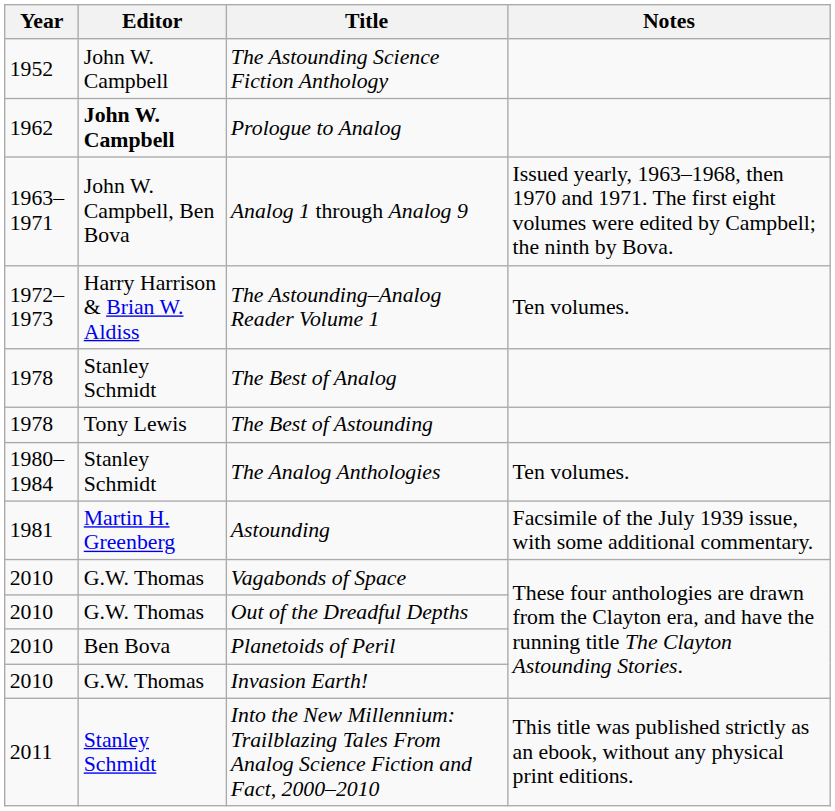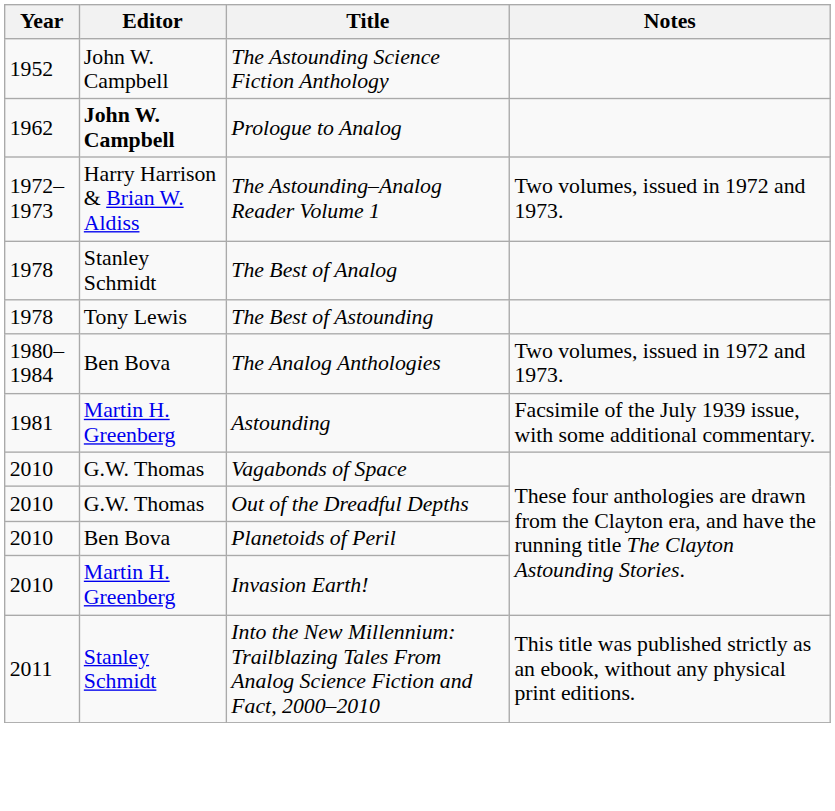 <table class="wikitable">
 <tr>
 <th>Year</th>
 <th>Editor</th>
 <th>Title</th>
 <th>Notes</th>
 </tr>
 <tr>
 <td>1952</td>
 <td>John W. Campbell</td>
 <td><em>The Astounding Science Fiction Anthology</em></td>
 <td></td>
 </tr>
 <tr>
 <td>1962</td>
 <td><strong>John W. Campbell</strong></td>
 <td><em>Prologue to Analog</em></td>
 <td></td>
 </tr>
 <tr>
-<td>1963–1971</td>
-<td>John W. Campbell, Ben Bova</td>
-<td><em>Analog 1</em> through <em>Analog 9</em></td>
-<td>Issued yearly, 1963–1968, then 1970 and 1971.  The first eight volumes were edited by Campbell; the ninth by Bova.</td>
-</tr>
-<tr>
 <td>1972–1973</td>
 <td>Harry Harrison & <a href='#'>Brian W. Aldiss</a></td>
 <td><em>The Astounding–Analog Reader Volume 1</em></td>
-<td>Ten volumes.</td>
+<td>Two volumes, issued in 1972 and 1973.</td>
 </tr>
 <tr>
 <td>1978</td>
 <td>Stanley Schmidt</td>
 <td><em>The Best of Analog</em></td>
 <td></td>
 </tr>
 <tr>
 <td>1978</td>
 <td>Tony Lewis</td>
 <td><em>The Best of Astounding</em></td>
 <td></td>
 </tr>
 <tr>
 <td>1980–1984</td>
-<td>Stanley Schmidt</td>
+<td>Ben Bova</td>
 <td><em>The Analog Anthologies</em></td>
-<td>Ten volumes.</td>
+<td>Two volumes, issued in 1972 and 1973.</td>
 </tr>
 <tr>
 <td>1981</td>
 <td><a href='#'>Martin H. Greenberg</a></td>
 <td><em>Astounding</em></td>
 <td>Facsimile of the July 1939 issue, with some additional commentary.</td>
 </tr>
 <tr>
 <td>2010</td>
 <td>G.W. Thomas</td>
 <td><em>Vagabonds of Space</em></td>
 <td rowspan="4">These four anthologies are drawn from the Clayton era, and have the running title <em>The Clayton Astounding Stories</em>.</td>
 </tr>
 <tr>
 <td>2010</td>
 <td>G.W. Thomas</td>
 <td><em>Out of the Dreadful Depths</em></td>
 </tr>
 <tr>
 <td>2010</td>
 <td>Ben Bova</td>
 <td><em>Planetoids of Peril</em></td>
 </tr>
 <tr>
 <td>2010</td>
-<td>G.W. Thomas</td>
+<td><a href='#'>Martin H. Greenberg</a></td>
 <td><em>Invasion Earth!</em></td>
 </tr>
 <tr>
 <td>2011</td>
 <td><a href='#'>Stanley Schmidt</a></td>
 <td><em>Into the New Millennium: Trailblazing Tales From Analog Science Fiction and Fact, 2000–2010</em></td>
 <td>This title was published strictly as an ebook, without any physical print editions.</td>
 </tr>
 </table>
